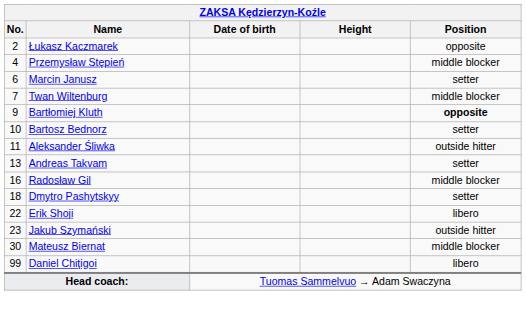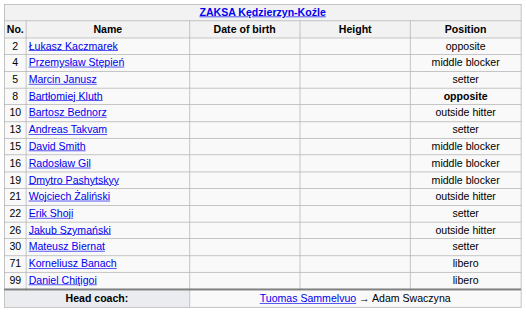 <table class="wikitable collapsible collapsed" style="font-size:100%; text-align:center">
 <tr>
 <th colspan=5 style="width:30em"><a href='#'>ZAKSA Kędzierzyn-Koźle</a></th>
 </tr>
 <tr>
 <th>No.</th>
 <th style="width:15em">Name</th>
 <th style="width:10em">Date of birth</th>
 <th style="width:10em">Height</th>
 <th style="width:10em">Position</th>
 </tr>
 <tr>
 <td>2</td>
 <td align=left> <a href='#'>Łukasz Kaczmarek</a></td>
 <td align=right></td>
 <td></td>
 <td>opposite</td>
 </tr>
 <tr>
 <td>4</td>
 <td align=left> <a href='#'>Przemysław Stępień</a></td>
 <td align=right></td>
 <td></td>
 <td>middle blocker</td>
 </tr>
 <tr>
-<td>6</td>
+<td>5</td>
 <td align=left> <a href='#'>Marcin Janusz</a></td>
 <td align=right></td>
 <td></td>
 <td>setter</td>
 </tr>
 <tr>
-<td>7</td>
-<td align=left> <a href='#'>Twan Wiltenburg</a></td>
-<td align=right></td>
-<td></td>
-<td>middle blocker</td>
-</tr>
-<tr>
-<td>9</td>
+<td>8</td>
 <td align=left> <a href='#'>Bartłomiej Kluth</a></td>
 <td align=right></td>
 <td></td>
 <td><strong>opposite</strong></td>
 </tr>
 <tr>
 <td>10</td>
 <td align=left> <a href='#'>Bartosz Bednorz</a></td>
-<td align=right></td>
-<td></td>
-<td>setter</td>
-</tr>
-<tr>
-<td>11</td>
-<td align=left> <a href='#'>Aleksander Śliwka</a></td>
 <td align=right></td>
 <td></td>
 <td>outside hitter</td>
 </tr>
 <tr>
 <td>13</td>
 <td align=left> <a href='#'>Andreas Takvam</a></td>
 <td align=right></td>
 <td></td>
 <td>setter</td>
 </tr>
 <tr>
+<td>15</td>
+<td align=left> <a href='#'>David Smith</a></td>
+<td align=right></td>
+<td></td>
+<td>middle blocker</td>
+</tr>
+<tr>
 <td>16</td>
 <td align=left> <a href='#'>Radosław Gil</a></td>
 <td align=right></td>
 <td></td>
 <td>middle blocker</td>
 </tr>
 <tr>
-<td>18</td>
+<td>19</td>
 <td align=left> <a href='#'>Dmytro Pashytskyy</a></td>
 <td align=right></td>
 <td></td>
-<td>setter</td>
+<td>middle blocker</td>
+</tr>
+<tr>
+<td>21</td>
+<td align=left> <a href='#'>Wojciech Żaliński</a></td>
+<td align=right></td>
+<td></td>
+<td>outside hitter</td>
 </tr>
 <tr>
 <td>22</td>
 <td align=left> <a href='#'>Erik Shoji</a></td>
 <td align=right></td>
 <td></td>
-<td>libero</td>
+<td>setter</td>
 </tr>
 <tr>
-<td>23</td>
+<td>26</td>
 <td align=left> <a href='#'>Jakub Szymański</a></td>
 <td align=right></td>
 <td></td>
 <td>outside hitter</td>
 </tr>
 <tr>
 <td>30</td>
 <td align=left> <a href='#'>Mateusz Biernat</a></td>
 <td align=right></td>
 <td></td>
-<td>middle blocker</td>
+<td>setter</td>
+</tr>
+<tr>
+<td>71</td>
+<td align=left> <a href='#'>Korneliusz Banach</a></td>
+<td align=right></td>
+<td></td>
+<td>libero</td>
 </tr>
 <tr>
 <td>99</td>
 <td align=left> <a href='#'>Daniel Chiţigoi</a></td>
 <td align=right></td>
 <td></td>
 <td>libero</td>
 </tr>
 <tr style="border-top: 3px solid grey">
 <td colspan=2 style="background:#EAECF0"><strong>Head coach:</strong></td>
 <td colspan=3> <a href='#'>Tuomas Sammelvuo</a> →  Adam Swaczyna</td>
 </tr>
 </table>
